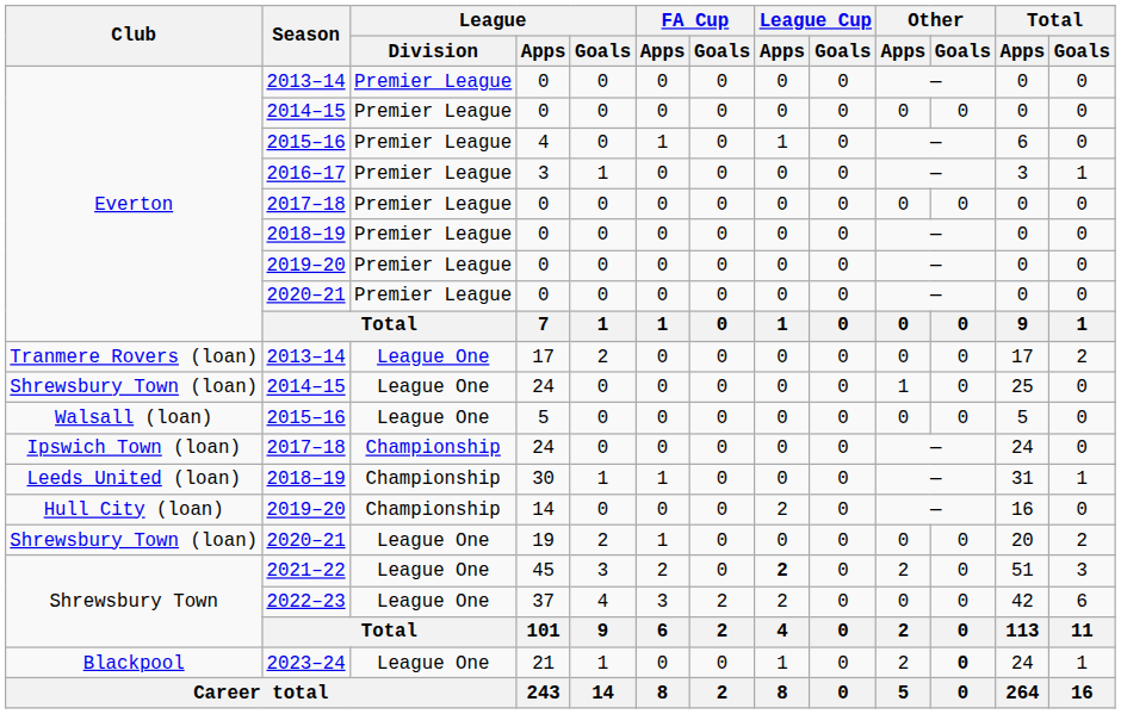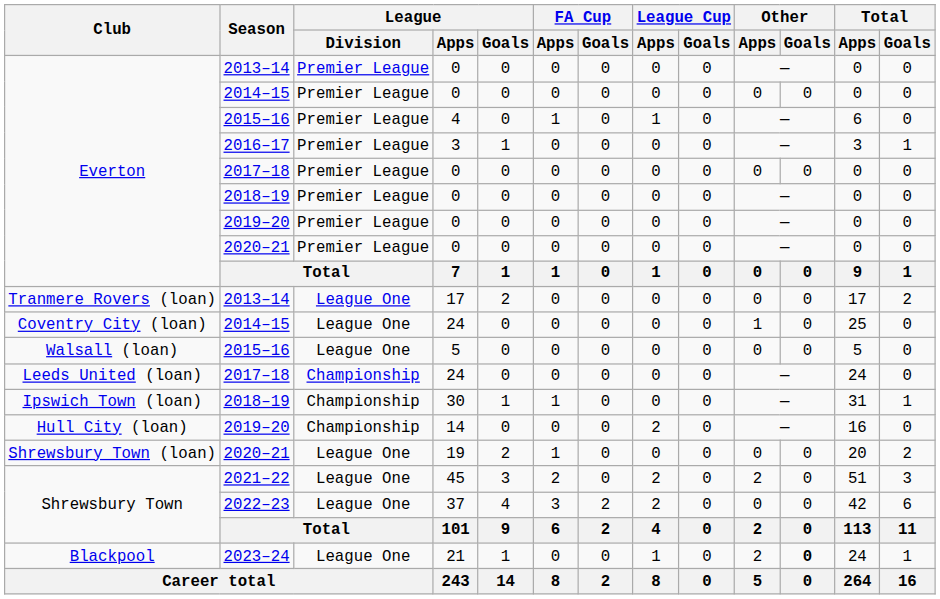 <table class=wikitable style=text-align:center>
 <tr>
 <th rowspan=2>Club</th>
 <th rowspan=2>Season</th>
 <th colspan=3>League</th>
 <th colspan=2><a href='#'>FA Cup</a></th>
 <th colspan=2><a href='#'>League Cup</a></th>
 <th colspan=2>Other</th>
 <th colspan=2>Total</th>
 </tr>
 <tr>
 <th>Division</th>
 <th>Apps</th>
 <th>Goals</th>
 <th>Apps</th>
 <th>Goals</th>
 <th>Apps</th>
 <th>Goals</th>
 <th>Apps</th>
 <th>Goals</th>
 <th>Apps</th>
 <th>Goals</th>
 </tr>
 <tr>
 <td rowspan=9><a href='#'>Everton</a></td>
 <td><a href='#'>2013–14</a></td>
 <td><a href='#'>Premier League</a></td>
 <td>0</td>
 <td>0</td>
 <td>0</td>
 <td>0</td>
 <td>0</td>
 <td>0</td>
 <td colspan=2>—</td>
 <td>0</td>
 <td>0</td>
 </tr>
 <tr>
 <td><a href='#'>2014–15</a></td>
 <td>Premier League</td>
 <td>0</td>
 <td>0</td>
 <td>0</td>
 <td>0</td>
 <td>0</td>
 <td>0</td>
 <td>0</td>
 <td>0</td>
 <td>0</td>
 <td>0</td>
 </tr>
 <tr>
 <td><a href='#'>2015–16</a></td>
 <td>Premier League</td>
 <td>4</td>
 <td>0</td>
 <td>1</td>
 <td>0</td>
 <td>1</td>
 <td>0</td>
 <td colspan=2>—</td>
 <td>6</td>
 <td>0</td>
 </tr>
 <tr>
 <td><a href='#'>2016–17</a></td>
 <td>Premier League</td>
 <td>3</td>
 <td>1</td>
 <td>0</td>
 <td>0</td>
 <td>0</td>
 <td>0</td>
 <td colspan=2>—</td>
 <td>3</td>
 <td>1</td>
 </tr>
 <tr>
 <td><a href='#'>2017–18</a></td>
 <td>Premier League</td>
 <td>0</td>
 <td>0</td>
 <td>0</td>
 <td>0</td>
 <td>0</td>
 <td>0</td>
 <td>0</td>
 <td>0</td>
 <td>0</td>
 <td>0</td>
 </tr>
 <tr>
 <td><a href='#'>2018–19</a></td>
 <td>Premier League</td>
 <td>0</td>
 <td>0</td>
 <td>0</td>
 <td>0</td>
 <td>0</td>
 <td>0</td>
 <td colspan=2>—</td>
 <td>0</td>
 <td>0</td>
 </tr>
 <tr>
 <td><a href='#'>2019–20</a></td>
 <td>Premier League</td>
 <td>0</td>
 <td>0</td>
 <td>0</td>
 <td>0</td>
 <td>0</td>
 <td>0</td>
 <td colspan=2>—</td>
 <td>0</td>
 <td>0</td>
 </tr>
 <tr>
 <td><a href='#'>2020–21</a></td>
 <td>Premier League</td>
 <td>0</td>
 <td>0</td>
 <td>0</td>
 <td>0</td>
 <td>0</td>
 <td>0</td>
 <td colspan=2>—</td>
 <td>0</td>
 <td>0</td>
 </tr>
 <tr>
 <th colspan=2>Total</th>
 <th>7</th>
 <th>1</th>
 <th>1</th>
 <th>0</th>
 <th>1</th>
 <th>0</th>
 <th>0</th>
 <th>0</th>
 <th>9</th>
 <th>1</th>
 </tr>
 <tr>
 <td><a href='#'>Tranmere Rovers</a> (loan)</td>
 <td><a href='#'>2013–14</a></td>
 <td><a href='#'>League One</a></td>
 <td>17</td>
 <td>2</td>
 <td>0</td>
 <td>0</td>
 <td>0</td>
 <td>0</td>
 <td>0</td>
 <td>0</td>
 <td>17</td>
 <td>2</td>
 </tr>
 <tr>
-<td><a href='#'>Shrewsbury Town</a> (loan)</td>
+<td><a href='#'>Coventry City</a> (loan)</td>
 <td><a href='#'>2014–15</a></td>
 <td>League One</td>
 <td>24</td>
 <td>0</td>
 <td>0</td>
 <td>0</td>
 <td>0</td>
 <td>0</td>
 <td>1</td>
 <td>0</td>
 <td>25</td>
 <td>0</td>
 </tr>
 <tr>
 <td><a href='#'>Walsall</a> (loan)</td>
 <td><a href='#'>2015–16</a></td>
 <td>League One</td>
 <td>5</td>
 <td>0</td>
 <td>0</td>
 <td>0</td>
 <td>0</td>
 <td>0</td>
 <td>0</td>
 <td>0</td>
 <td>5</td>
 <td>0</td>
 </tr>
 <tr>
-<td><a href='#'>Ipswich Town</a> (loan)</td>
+<td><a href='#'>Leeds United</a> (loan)</td>
 <td><a href='#'>2017–18</a></td>
 <td><a href='#'>Championship</a></td>
 <td>24</td>
 <td>0</td>
 <td>0</td>
 <td>0</td>
 <td>0</td>
 <td>0</td>
 <td colspan=2>—</td>
 <td>24</td>
 <td>0</td>
 </tr>
 <tr>
-<td><a href='#'>Leeds United</a> (loan)</td>
+<td><a href='#'>Ipswich Town</a> (loan)</td>
 <td><a href='#'>2018–19</a></td>
 <td>Championship</td>
 <td>30</td>
 <td>1</td>
 <td>1</td>
 <td>0</td>
 <td>0</td>
 <td>0</td>
 <td colspan=2>—</td>
 <td>31</td>
 <td>1</td>
 </tr>
 <tr>
 <td><a href='#'>Hull City</a> (loan)</td>
 <td><a href='#'>2019–20</a></td>
 <td>Championship</td>
 <td>14</td>
 <td>0</td>
 <td>0</td>
 <td>0</td>
 <td>2</td>
 <td>0</td>
 <td colspan=2>—</td>
 <td>16</td>
 <td>0</td>
 </tr>
 <tr>
 <td><a href='#'>Shrewsbury Town</a> (loan)</td>
 <td><a href='#'>2020–21</a></td>
 <td>League One</td>
 <td>19</td>
 <td>2</td>
 <td>1</td>
 <td>0</td>
 <td>0</td>
 <td>0</td>
 <td>0</td>
 <td>0</td>
 <td>20</td>
 <td>2</td>
 </tr>
 <tr>
 <td rowspan="3">Shrewsbury Town</td>
 <td><a href='#'>2021–22</a></td>
 <td>League One</td>
 <td>45</td>
 <td>3</td>
 <td>2</td>
 <td>0</td>
-<td><strong>2</strong></td>
+<td>2</td>
 <td>0</td>
 <td>2</td>
 <td>0</td>
 <td>51</td>
 <td>3</td>
 </tr>
 <tr>
 <td><a href='#'>2022–23</a></td>
 <td>League One</td>
 <td>37</td>
 <td>4</td>
 <td>3</td>
 <td>2</td>
 <td>2</td>
 <td>0</td>
 <td>0</td>
 <td>0</td>
 <td>42</td>
 <td>6</td>
 </tr>
 <tr>
 <th colspan="2">Total</th>
 <th>101</th>
 <th>9</th>
 <th>6</th>
 <th>2</th>
 <th>4</th>
 <th>0</th>
 <th>2</th>
 <th>0</th>
 <th>113</th>
 <th>11</th>
 </tr>
 <tr>
 <td><a href='#'>Blackpool</a></td>
 <td><a href='#'>2023–24</a></td>
 <td>League One</td>
 <td>21</td>
 <td>1</td>
 <td>0</td>
 <td>0</td>
 <td>1</td>
 <td>0</td>
 <td>2</td>
 <td><strong>0</strong></td>
 <td>24</td>
 <td>1</td>
 </tr>
 <tr>
 <th colspan=3>Career total</th>
 <th>243</th>
 <th>14</th>
 <th>8</th>
 <th>2</th>
 <th>8</th>
 <th>0</th>
 <th>5</th>
 <th>0</th>
 <th>264</th>
 <th>16</th>
 </tr>
 </table>
